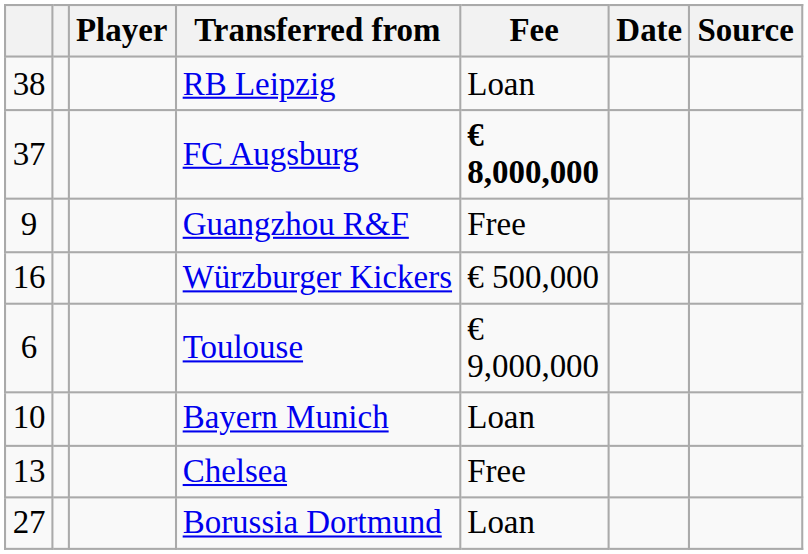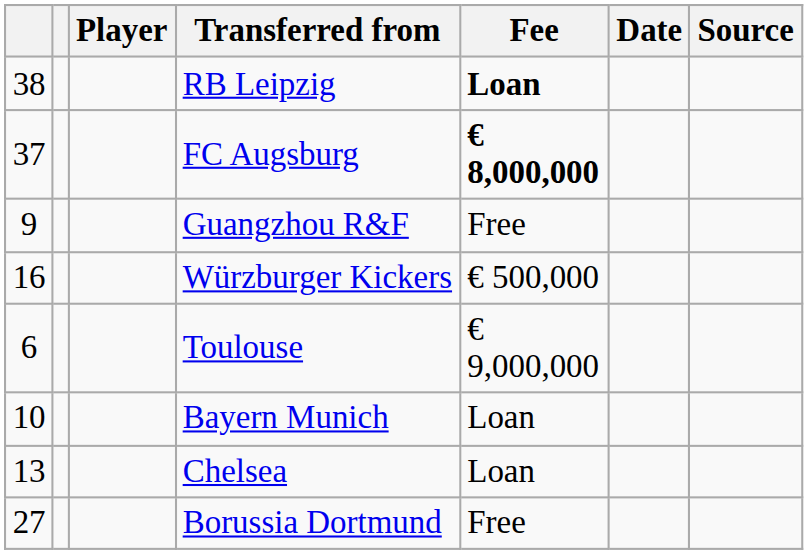 <table class="wikitable plainrowheaders sortable">
 <tr>
 <th></th>
 <th></th>
 <th scope=col>Player</th>
 <th>Transferred from</th>
 <th !scope=col; style="width: 65px;">Fee</th>
 <th scope=col>Date</th>
 <th scope=col>Source</th>
 </tr>
 <tr>
 <td align=center>38</td>
 <td align=center></td>
 <td></td>
 <td> <a href='#'>RB Leipzig</a></td>
-<td>Loan</td>
+<td><strong>Loan</strong></td>
 <td></td>
 <td></td>
 </tr>
 <tr>
 <td align=center>37</td>
 <td align=center></td>
 <td></td>
 <td> <a href='#'>FC Augsburg</a></td>
 <td><strong>€ 8,000,000</strong></td>
 <td></td>
 <td></td>
 </tr>
 <tr>
 <td align=center>9</td>
 <td align=center></td>
 <td></td>
 <td> <a href='#'>Guangzhou R&F</a></td>
 <td>Free</td>
 <td></td>
 <td></td>
 </tr>
 <tr>
 <td align=center>16</td>
 <td align=center></td>
 <td></td>
 <td> <a href='#'>Würzburger Kickers</a></td>
 <td>€ 500,000</td>
 <td></td>
 <td></td>
 </tr>
 <tr>
 <td align=center>6</td>
 <td align=center></td>
 <td></td>
 <td> <a href='#'>Toulouse</a></td>
 <td>€ 9,000,000</td>
 <td></td>
 <td></td>
 </tr>
 <tr>
 <td align=center>10</td>
 <td align=center></td>
 <td></td>
 <td> <a href='#'>Bayern Munich</a></td>
 <td>Loan</td>
 <td></td>
 <td></td>
 </tr>
 <tr>
 <td align=center>13</td>
 <td align=center></td>
 <td></td>
 <td> <a href='#'>Chelsea</a></td>
-<td>Free</td>
+<td>Loan</td>
 <td></td>
 <td></td>
 </tr>
 <tr>
 <td align=center>27</td>
 <td align=center></td>
 <td></td>
 <td> <a href='#'>Borussia Dortmund</a></td>
-<td>Loan</td>
+<td>Free</td>
 <td></td>
 <td></td>
 </tr>
 </table>
